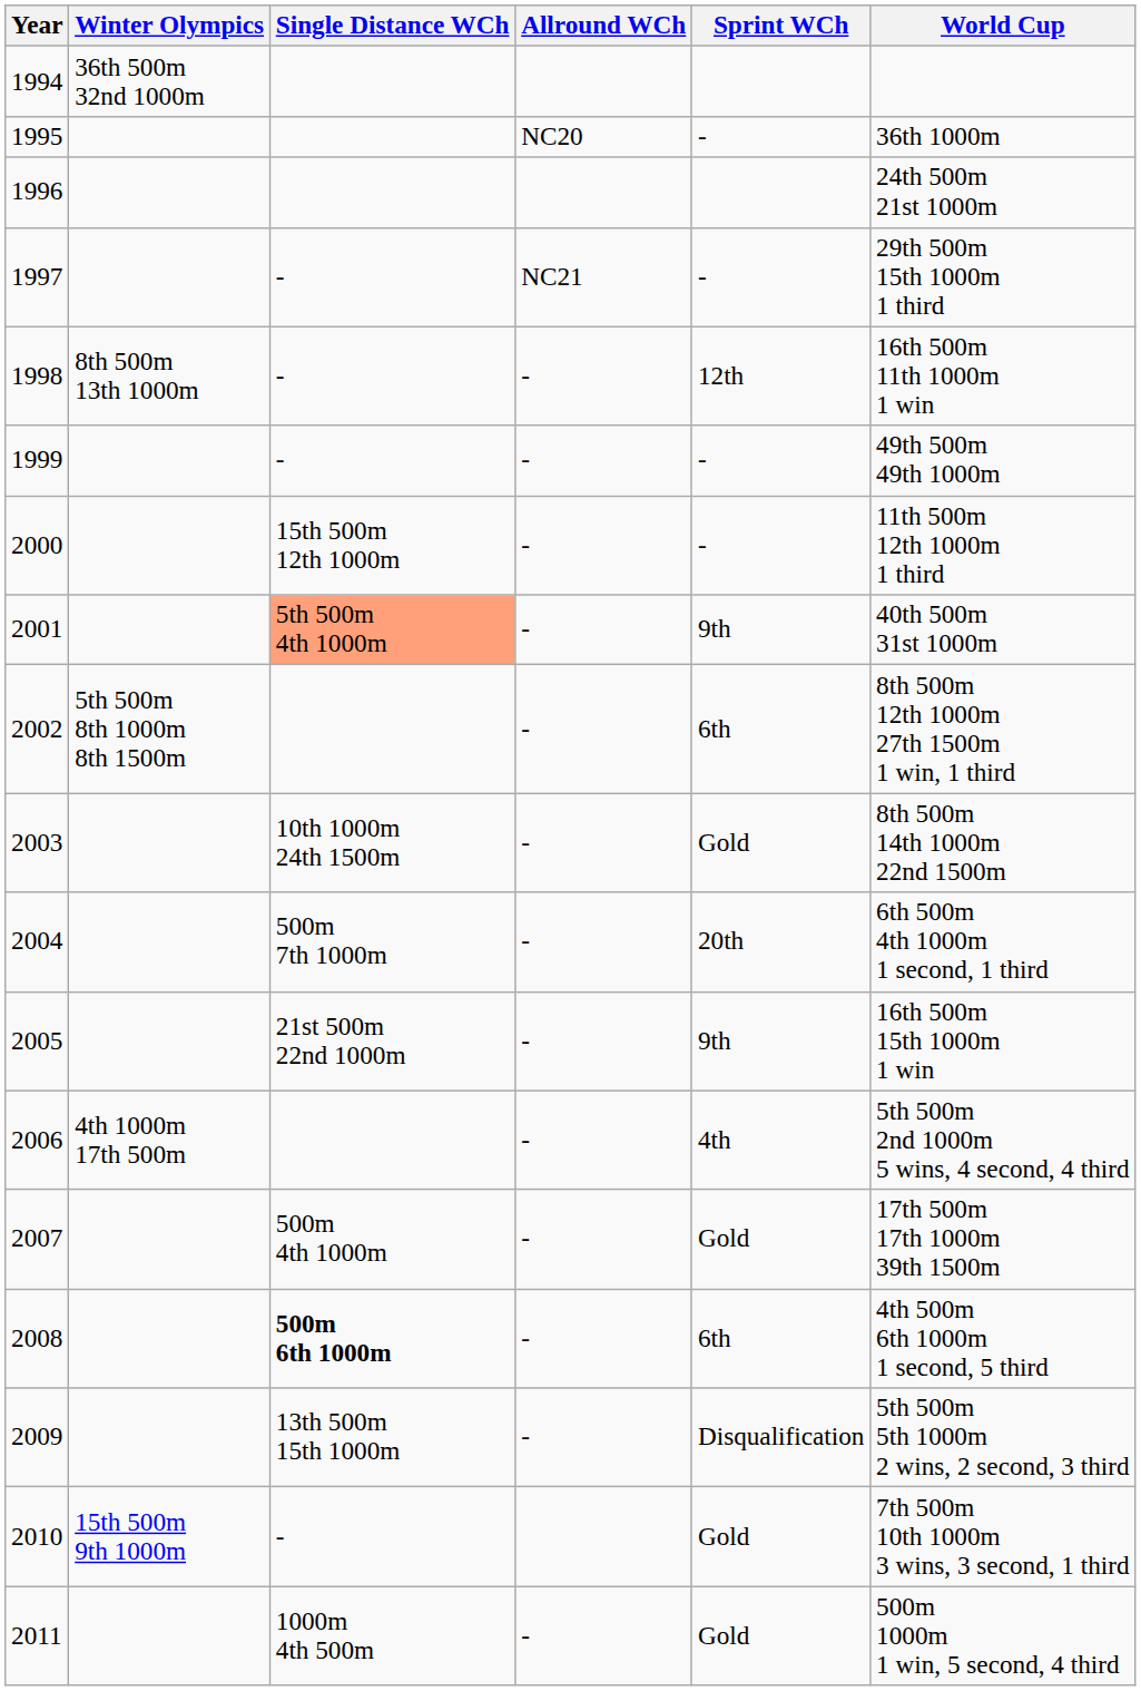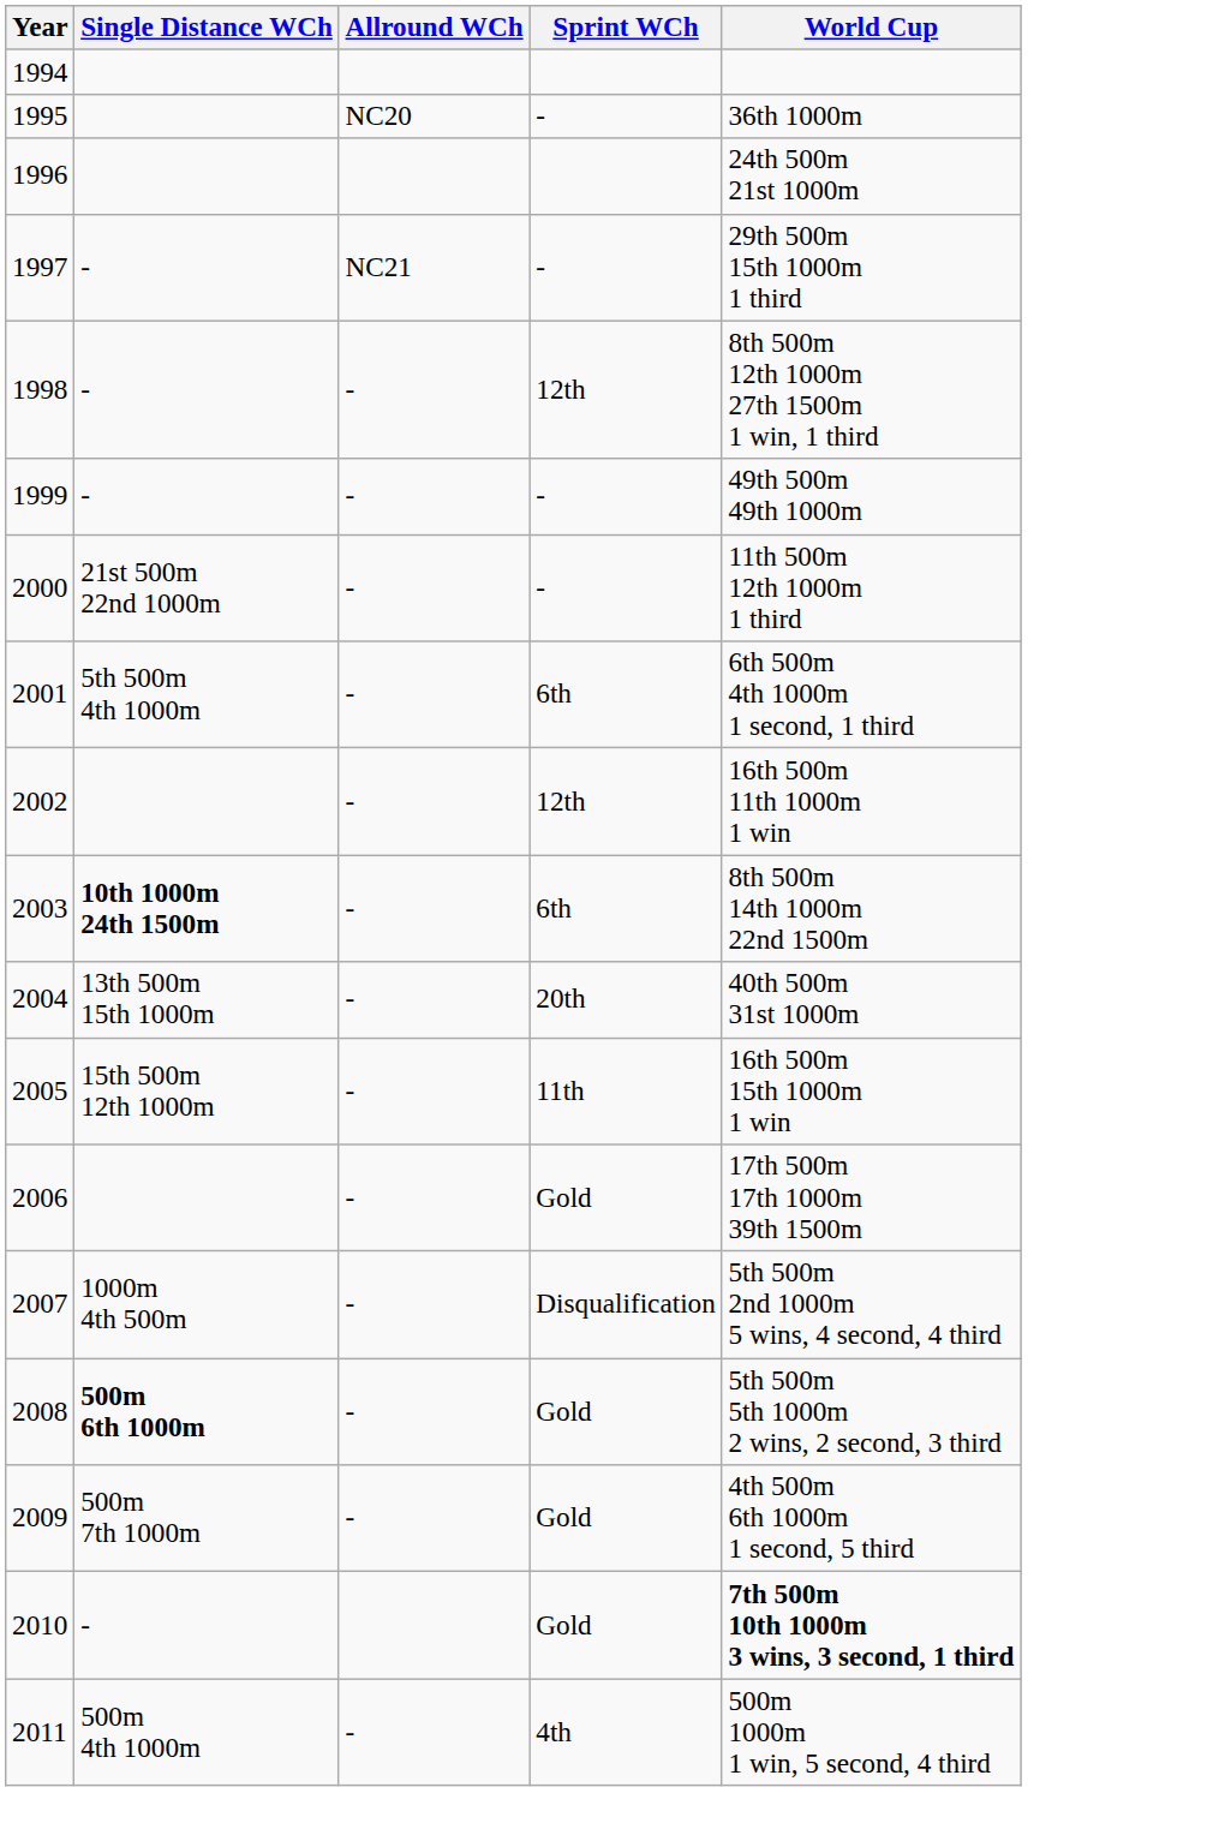 <table class="wikitable">
 <tr align=left bgcolor=#DDDDDD>
 <th>Year</th>
-<th><a href='#'>Winter Olympics</a></th>
 <th><a href='#'>Single Distance WCh</a></th>
 <th><a href='#'>Allround WCh</a></th>
 <th><a href='#'>Sprint WCh</a></th>
 <th><a href='#'>World Cup</a></th>
 </tr>
 <tr>
 <td>1994</td>
-<td>36th 500m<br>32nd 1000m</td>
 <td></td>
 <td></td>
 <td></td>
 <td></td>
 </tr>
 <tr>
 <td>1995</td>
-<td></td>
 <td></td>
 <td>NC20</td>
 <td>-</td>
 <td>36th 1000m</td>
 </tr>
 <tr>
 <td>1996</td>
 <td></td>
 <td></td>
 <td></td>
-<td></td>
 <td>24th 500m<br>21st 1000m</td>
 </tr>
 <tr>
 <td>1997</td>
-<td></td>
 <td>-</td>
 <td>NC21</td>
 <td>-</td>
 <td>29th 500m<br>15th 1000m<br>1 third</td>
 </tr>
 <tr>
 <td>1998</td>
-<td>8th 500m<br>13th 1000m</td>
 <td>-</td>
 <td>-</td>
 <td>12th</td>
-<td>16th 500m<br>11th 1000m<br>1 win</td>
+<td>8th 500m<br>12th 1000m<br>27th 1500m<br>1 win, 1 third</td>
 </tr>
 <tr>
 <td>1999</td>
-<td></td>
 <td>-</td>
 <td>-</td>
 <td>-</td>
 <td>49th 500m<br>49th 1000m<br></td>
 </tr>
 <tr>
 <td>2000</td>
-<td></td>
-<td>15th 500m<br>12th 1000m</td>
+<td>21st 500m<br>22nd 1000m</td>
 <td>-</td>
 <td>-</td>
 <td>11th 500m<br>12th 1000m<br>1 third</td>
 </tr>
 <tr>
 <td>2001</td>
-<td></td>
-<td style="background: lightsalmon;">5th 500m<br>4th 1000m</td>
+<td>5th 500m<br>4th 1000m</td>
 <td>-</td>
-<td>9th</td>
-<td>40th 500m<br>31st 1000m</td>
+<td>6th</td>
+<td>6th 500m<br>4th 1000m<br>1 second, 1 third</td>
 </tr>
 <tr>
 <td>2002</td>
-<td>5th 500m<br>8th 1000m<br>8th 1500m</td>
 <td></td>
 <td>-</td>
-<td>6th</td>
-<td>8th 500m<br>12th 1000m<br>27th 1500m<br>1 win, 1 third</td>
+<td>12th</td>
+<td>16th 500m<br>11th 1000m<br>1 win</td>
 </tr>
 <tr>
 <td>2003</td>
-<td></td>
-<td>10th 1000m<br>24th 1500m</td>
+<td><strong>10th 1000m<br>24th 1500m</strong></td>
 <td>-</td>
-<td> Gold</td>
+<td>6th</td>
 <td>8th 500m<br>14th 1000m<br>22nd 1500m</td>
 </tr>
 <tr>
 <td>2004</td>
-<td></td>
-<td> 500m<br>7th 1000m</td>
+<td>13th 500m<br>15th 1000m</td>
 <td>-</td>
 <td>20th</td>
-<td>6th 500m<br>4th 1000m<br>1 second, 1 third</td>
+<td>40th 500m<br>31st 1000m</td>
 </tr>
 <tr>
 <td>2005</td>
-<td></td>
-<td>21st 500m<br>22nd 1000m</td>
+<td>15th 500m<br>12th 1000m</td>
 <td>-</td>
-<td>9th</td>
+<td>11th</td>
 <td>16th 500m<br>15th 1000m<br>1 win</td>
 </tr>
 <tr>
 <td>2006</td>
-<td>4th 1000m<br>17th 500m</td>
 <td></td>
-<td>-</td>
-<td>4th</td>
-<td>5th 500m<br>2nd 1000m<br>5 wins, 4 second, 4 third</td>
-</tr>
-<tr>
-<td>2007</td>
-<td></td>
-<td> 500m<br>4th 1000m</td>
 <td>-</td>
 <td> Gold</td>
 <td>17th 500m<br>17th 1000m<br>39th 1500m</td>
 </tr>
 <tr>
+<td>2007</td>
+<td> 1000m<br>4th 500m</td>
+<td>-</td>
+<td>Disqualification</td>
+<td>5th 500m<br>2nd 1000m<br>5 wins, 4 second, 4 third</td>
+</tr>
+<tr>
 <td>2008</td>
-<td></td>
 <td><strong> 500m<br>6th 1000m</strong></td>
 <td>-</td>
-<td>6th</td>
+<td> Gold</td>
+<td>5th 500m<br>5th 1000m<br>2 wins, 2 second, 3 third</td>
+</tr>
+<tr>
+<td>2009</td>
+<td> 500m<br>7th 1000m</td>
+<td>-</td>
+<td> Gold</td>
 <td>4th 500m<br>6th 1000m<br>1 second, 5 third</td>
 </tr>
 <tr>
-<td>2009</td>
-<td></td>
-<td>13th 500m<br>15th 1000m</td>
-<td>-</td>
-<td>Disqualification</td>
-<td>5th 500m<br>5th 1000m<br>2 wins, 2 second, 3 third</td>
-</tr>
-<tr>
 <td>2010</td>
-<td><a href='#'>15th 500m</a><br><a href='#'>9th 1000m</a></td>
 <td>-</td>
 <td></td>
 <td> Gold</td>
-<td>7th 500m<br>10th 1000m<br>3 wins, 3 second, 1 third</td>
+<td><strong>7th 500m<br>10th 1000m<br>3 wins, 3 second, 1 third</strong></td>
 </tr>
 <tr>
 <td>2011</td>
-<td></td>
-<td> 1000m<br>4th 500m</td>
+<td> 500m<br>4th 1000m</td>
 <td>-</td>
-<td> Gold</td>
+<td>4th</td>
 <td> 500m<br> 1000m<br>1 win, 5 second, 4 third</td>
 </tr>
 </table>
